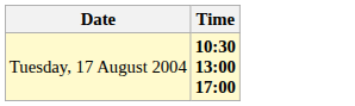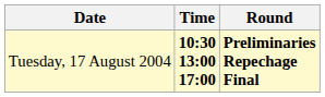 <table class="wikitable">
 <tr>
 <th>Date</th>
 <th>Time</th>
+<th>Round</th>
 </tr>
 <tr>
 <td style=background:lemonchiffon>Tuesday, 17 August 2004</td>
 <td style=background:lemonchiffon><strong>10:30<br>13:00<br>17:00</strong></td>
+<td style=background:lemonchiffon><strong>Preliminaries<br>Repechage<br>Final</strong></td>
 </tr>
 </table>
